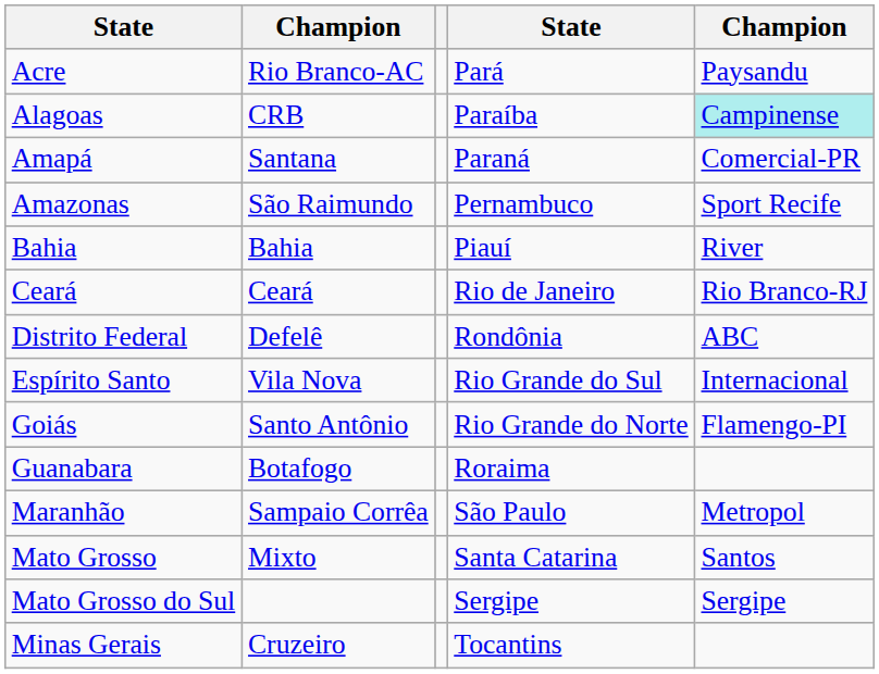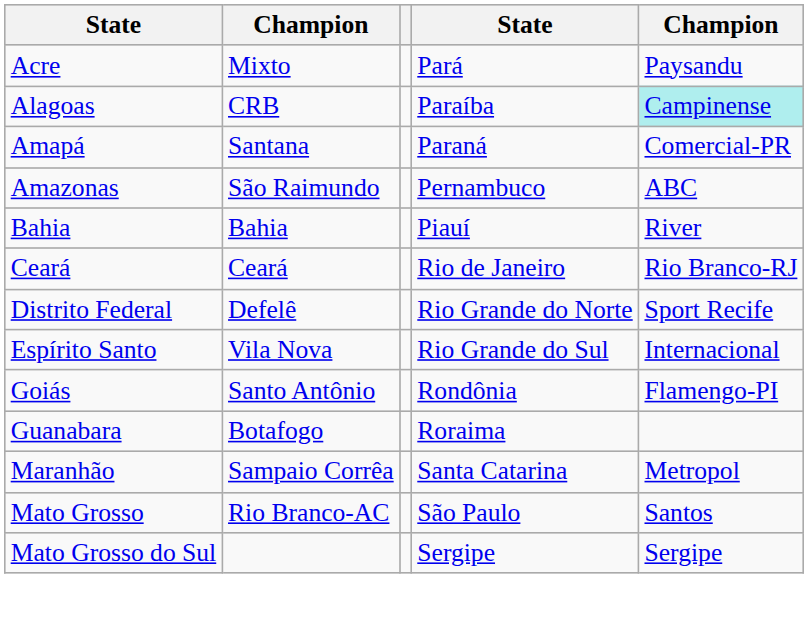 <table class="wikitable">
 <tr>
 <th>State</th>
 <th>Champion</th>
 <th></th>
 <th>State</th>
 <th>Champion</th>
 </tr>
 <tr>
 <td><a href='#'>Acre</a></td>
-<td><a href='#'>Rio Branco-AC</a></td>
+<td><a href='#'>Mixto</a></td>
 <td></td>
 <td><a href='#'>Pará</a></td>
 <td><a href='#'>Paysandu</a></td>
 </tr>
 <tr>
 <td><a href='#'>Alagoas</a></td>
 <td><a href='#'>CRB</a></td>
 <td></td>
 <td><a href='#'>Paraíba</a></td>
 <td style="background: paleturquoise;"><a href='#'>Campinense</a></td>
 </tr>
 <tr>
 <td><a href='#'>Amapá</a></td>
 <td><a href='#'>Santana</a></td>
 <td></td>
 <td><a href='#'>Paraná</a></td>
 <td><a href='#'>Comercial-PR</a></td>
 </tr>
 <tr>
 <td><a href='#'>Amazonas</a></td>
 <td><a href='#'>São Raimundo</a></td>
 <td></td>
 <td><a href='#'>Pernambuco</a></td>
-<td><a href='#'>Sport Recife</a></td>
+<td><a href='#'>ABC</a></td>
 </tr>
 <tr>
 <td><a href='#'>Bahia</a></td>
 <td><a href='#'>Bahia</a></td>
 <td></td>
 <td><a href='#'>Piauí</a></td>
 <td><a href='#'>River</a></td>
 </tr>
 <tr>
 <td><a href='#'>Ceará</a></td>
 <td><a href='#'>Ceará</a></td>
 <td></td>
 <td><a href='#'>Rio de Janeiro</a></td>
 <td><a href='#'>Rio Branco-RJ</a></td>
 </tr>
 <tr>
 <td><a href='#'>Distrito Federal</a></td>
 <td><a href='#'>Defelê</a></td>
 <td></td>
-<td><a href='#'>Rondônia</a></td>
-<td><a href='#'>ABC</a></td>
+<td><a href='#'>Rio Grande do Norte</a></td>
+<td><a href='#'>Sport Recife</a></td>
 </tr>
 <tr>
 <td><a href='#'>Espírito Santo</a></td>
 <td><a href='#'>Vila Nova</a></td>
 <td></td>
 <td><a href='#'>Rio Grande do Sul</a></td>
 <td><a href='#'>Internacional</a></td>
 </tr>
 <tr>
 <td><a href='#'>Goiás</a></td>
 <td><a href='#'>Santo Antônio</a></td>
 <td></td>
-<td><a href='#'>Rio Grande do Norte</a></td>
+<td><a href='#'>Rondônia</a></td>
 <td><a href='#'>Flamengo-PI</a></td>
 </tr>
 <tr>
 <td><a href='#'>Guanabara</a></td>
 <td><a href='#'>Botafogo</a></td>
 <td></td>
 <td><a href='#'>Roraima</a></td>
 <td></td>
 </tr>
 <tr>
 <td><a href='#'>Maranhão</a></td>
 <td><a href='#'>Sampaio Corrêa</a></td>
 <td></td>
-<td><a href='#'>São Paulo</a></td>
+<td><a href='#'>Santa Catarina</a></td>
 <td><a href='#'>Metropol</a></td>
 </tr>
 <tr>
 <td><a href='#'>Mato Grosso</a></td>
-<td><a href='#'>Mixto</a></td>
+<td><a href='#'>Rio Branco-AC</a></td>
 <td></td>
-<td><a href='#'>Santa Catarina</a></td>
+<td><a href='#'>São Paulo</a></td>
 <td><a href='#'>Santos</a></td>
 </tr>
 <tr>
 <td><a href='#'>Mato Grosso do Sul</a></td>
 <td></td>
 <td></td>
 <td><a href='#'>Sergipe</a></td>
 <td><a href='#'>Sergipe</a></td>
 </tr>
-<tr>
-<td><a href='#'>Minas Gerais</a></td>
-<td><a href='#'>Cruzeiro</a></td>
-<td></td>
-<td><a href='#'>Tocantins</a></td>
-<td></td>
-</tr>
 </table>
